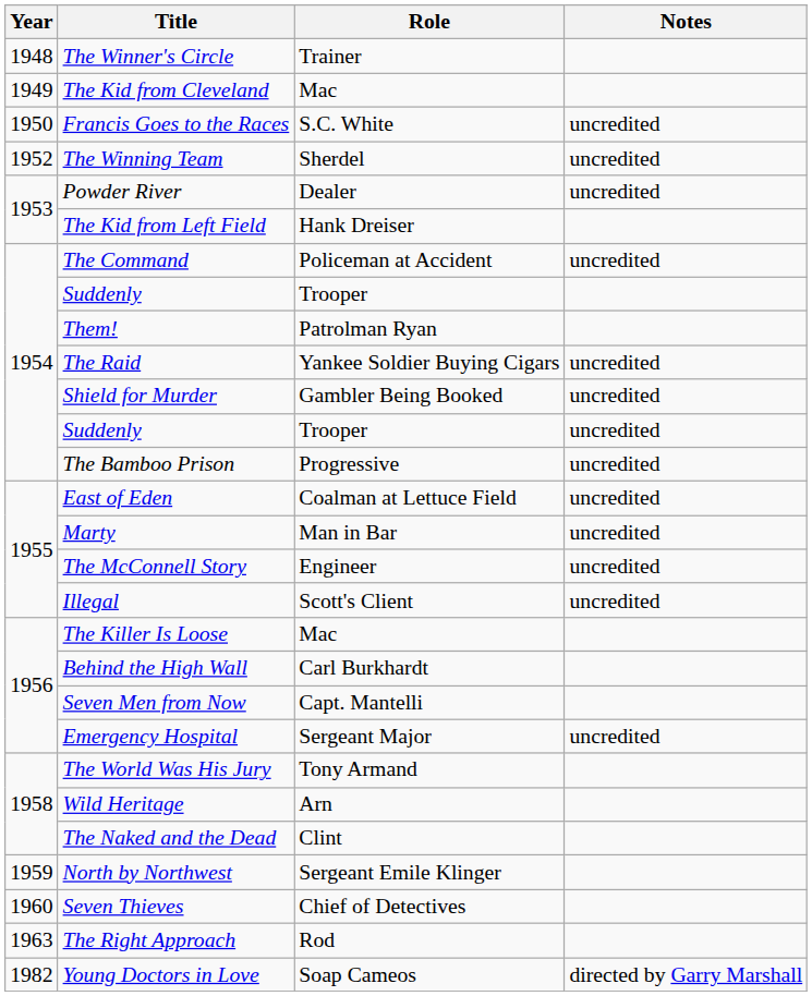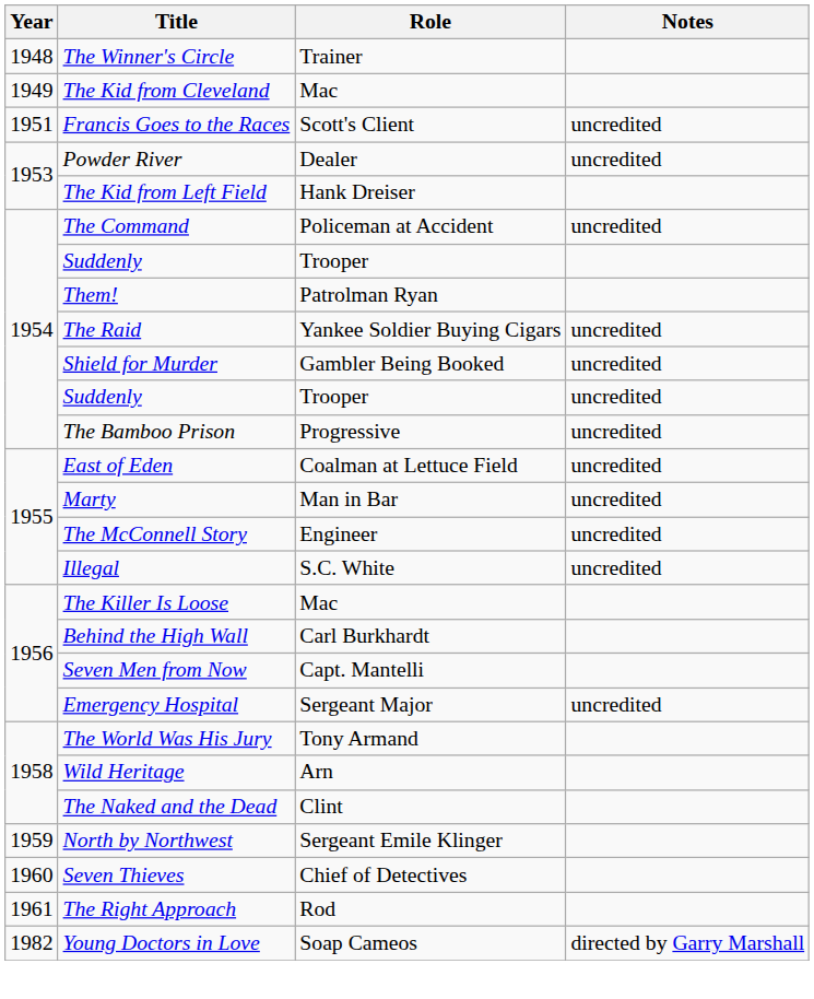 <table class="wikitable sortable">
 <tr>
 <th>Year</th>
 <th>Title</th>
 <th>Role</th>
 <th class="unsortable">Notes</th>
 </tr>
 <tr>
 <td>1948</td>
 <td><em><a href='#'>The Winner's Circle</a></em></td>
 <td>Trainer</td>
 <td></td>
 </tr>
 <tr>
 <td>1949</td>
 <td><em><a href='#'>The Kid from Cleveland</a></em></td>
 <td>Mac</td>
 <td></td>
 </tr>
 <tr>
-<td>1950</td>
+<td>1951</td>
 <td><em><a href='#'>Francis Goes to the Races</a></em></td>
-<td>S.C. White</td>
-<td>uncredited</td>
-</tr>
-<tr>
-<td>1952</td>
-<td><em><a href='#'>The Winning Team</a></em></td>
-<td>Sherdel</td>
+<td>Scott's Client</td>
 <td>uncredited</td>
 </tr>
 <tr>
 <td rowspan="2">1953</td>
 <td><em>Powder River</em></td>
 <td>Dealer</td>
 <td>uncredited</td>
 </tr>
 <tr>
 <td><em><a href='#'>The Kid from Left Field</a></em></td>
 <td>Hank Dreiser</td>
 <td></td>
 </tr>
 <tr>
 <td rowspan="7">1954</td>
 <td><em><a href='#'>The Command</a></em></td>
 <td>Policeman at Accident</td>
 <td>uncredited</td>
 </tr>
 <tr>
 <td><em><a href='#'>Suddenly</a></em></td>
 <td>Trooper</td>
 <td></td>
 </tr>
 <tr>
 <td><em><a href='#'>Them!</a></em></td>
 <td>Patrolman Ryan</td>
 <td></td>
 </tr>
 <tr>
 <td><em><a href='#'>The Raid</a></em></td>
 <td>Yankee Soldier Buying Cigars</td>
 <td>uncredited</td>
 </tr>
 <tr>
 <td><em><a href='#'>Shield for Murder</a></em></td>
 <td>Gambler Being Booked</td>
 <td>uncredited</td>
 </tr>
 <tr>
 <td><em><a href='#'>Suddenly</a></em></td>
 <td>Trooper</td>
 <td>uncredited</td>
 </tr>
 <tr>
 <td><em>The Bamboo Prison</em></td>
 <td>Progressive</td>
 <td>uncredited</td>
 </tr>
 <tr>
 <td rowspan="4">1955</td>
 <td><em><a href='#'>East of Eden</a></em></td>
 <td>Coalman at Lettuce Field</td>
 <td>uncredited</td>
 </tr>
 <tr>
 <td><em><a href='#'>Marty</a></em></td>
 <td>Man in Bar</td>
 <td>uncredited</td>
 </tr>
 <tr>
 <td><em><a href='#'>The McConnell Story</a></em></td>
 <td>Engineer</td>
 <td>uncredited</td>
 </tr>
 <tr>
 <td><em><a href='#'>Illegal</a></em></td>
-<td>Scott's Client</td>
+<td>S.C. White</td>
 <td>uncredited</td>
 </tr>
 <tr>
 <td rowspan="4">1956</td>
 <td><em><a href='#'>The Killer Is Loose</a></em></td>
 <td>Mac</td>
 <td></td>
 </tr>
 <tr>
 <td><em><a href='#'>Behind the High Wall</a></em></td>
 <td>Carl Burkhardt</td>
 <td></td>
 </tr>
 <tr>
 <td><em><a href='#'>Seven Men from Now</a></em></td>
 <td>Capt. Mantelli</td>
 <td></td>
 </tr>
 <tr>
 <td><em><a href='#'>Emergency Hospital</a></em></td>
 <td>Sergeant Major</td>
 <td>uncredited</td>
 </tr>
 <tr>
 <td rowspan="3">1958</td>
 <td><em><a href='#'>The World Was His Jury</a></em></td>
 <td>Tony Armand</td>
 <td></td>
 </tr>
 <tr>
 <td><em><a href='#'>Wild Heritage</a></em></td>
 <td>Arn</td>
 <td></td>
 </tr>
 <tr>
 <td><em><a href='#'>The Naked and the Dead</a></em></td>
 <td>Clint</td>
 <td></td>
 </tr>
 <tr>
 <td>1959</td>
 <td><em><a href='#'>North by Northwest</a></em></td>
 <td>Sergeant Emile Klinger</td>
 <td></td>
 </tr>
 <tr>
 <td>1960</td>
 <td><em><a href='#'>Seven Thieves</a></em></td>
 <td>Chief of Detectives</td>
 <td></td>
 </tr>
 <tr>
-<td>1963</td>
+<td>1961</td>
 <td><em><a href='#'>The Right Approach</a></em></td>
 <td>Rod</td>
 <td></td>
 </tr>
 <tr>
 <td>1982</td>
 <td><em><a href='#'>Young Doctors in Love</a></em></td>
 <td>Soap Cameos</td>
 <td>directed by <a href='#'>Garry Marshall</a></td>
 </tr>
 <tr>
 </tr>
 </table>
